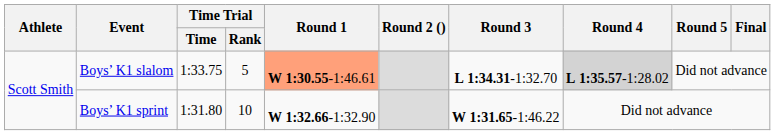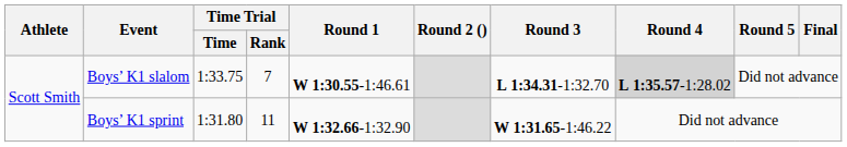 <table class="wikitable" style="font-size:90%;">
 <tr>
 <th rowspan=2>Athlete</th>
 <th rowspan=2>Event</th>
 <th colspan=2>Time Trial</th>
 <th rowspan=2>Round 1</th>
 <th rowspan=2>Round 2 ()</th>
 <th rowspan=2>Round 3</th>
 <th rowspan=2>Round 4</th>
 <th rowspan=2>Round 5</th>
 <th rowspan=2>Final</th>
 </tr>
 <tr>
 <th>Time</th>
 <th>Rank</th>
 </tr>
 <tr>
 <td rowspan=2><a href='#'>Scott Smith</a></td>
 <td><a href='#'>Boys’ K1 slalom</a></td>
 <td align=center>1:33.75</td>
-<td align=center>5</td>
-<td align=center style="background: lightsalmon;"><br><strong>W</strong> <strong>1:30.55</strong>-1:46.61</td>
+<td align=center>7</td>
+<td align=center><br><strong>W</strong> <strong>1:30.55</strong>-1:46.61</td>
 <td style="background:#dcdcdc;"></td>
 <td align=center><br><strong>L</strong> <strong>1:34.31</strong>-1:32.70</td>
 <td align=center style="background: lightgrey;"><br><strong>L</strong> <strong>1:35.57</strong>-1:28.02</td>
 <td style="text-align:center;" colspan="2">Did not advance</td>
 </tr>
 <tr>
 <td><a href='#'>Boys’ K1 sprint</a></td>
 <td align=center>1:31.80</td>
-<td align=center>10</td>
+<td align=center>11</td>
 <td align=center><br><strong>W</strong> <strong>1:32.66</strong>-1:32.90</td>
 <td style="background:#dcdcdc;"></td>
 <td align=center><br><strong>W</strong> <strong>1:31.65</strong>-1:46.22</td>
 <td style="text-align:center;" colspan="3">Did not advance</td>
 </tr>
 </table>
